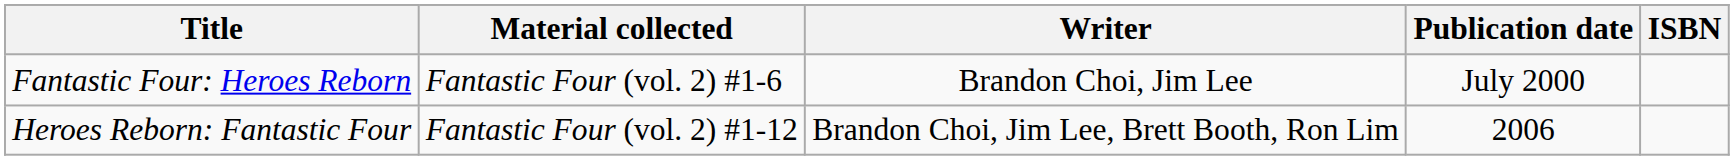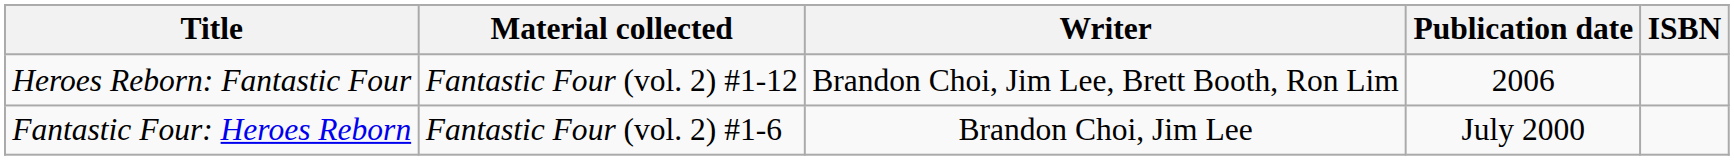 <table class="wikitable">
 <tr>
 <th>Title</th>
 <th>Material collected</th>
 <th>Writer</th>
 <th>Publication date</th>
 <th>ISBN</th>
 </tr>
 <tr>
+<td><em>Heroes Reborn: Fantastic Four</em></td>
+<td><em>Fantastic Four</em> (vol. 2) #1-12</td>
+<td align="center">Brandon Choi, Jim Lee, Brett Booth, Ron Lim</td>
+<td align="center">2006</td>
+<td></td>
+</tr>
+<tr>
 <td><em>Fantastic Four: <a href='#'>Heroes Reborn</a></em></td>
 <td><em>Fantastic Four</em> (vol. 2) #1-6</td>
 <td align="center">Brandon Choi, Jim Lee</td>
 <td align="center">July 2000</td>
 <td></td>
 </tr>
-<tr>
-<td><em>Heroes Reborn: Fantastic Four</em></td>
-<td><em>Fantastic Four</em> (vol. 2) #1-12</td>
-<td align="center">Brandon Choi, Jim Lee, Brett Booth, Ron Lim</td>
-<td align="center">2006</td>
-<td></td>
-</tr>
 </table>
